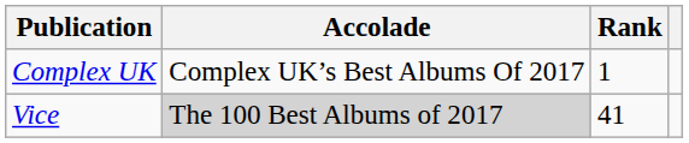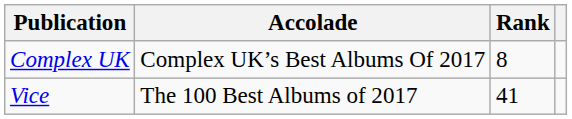 <table class="wikitable sortable">
 <tr>
 <th>Publication</th>
 <th>Accolade</th>
 <th>Rank</th>
 <th class="unsortable"></th>
 </tr>
 <tr>
 <td><em><a href='#'>Complex UK</a></em></td>
 <td>Complex UK’s Best Albums Of 2017</td>
-<td>1</td>
+<td>8</td>
 <td></td>
 </tr>
 <tr>
 <td><em><a href='#'>Vice</a></em></td>
-<td style="background: lightgrey;">The 100 Best Albums of 2017</td>
+<td>The 100 Best Albums of 2017</td>
 <td>41</td>
 <td></td>
 </tr>
 </table>
